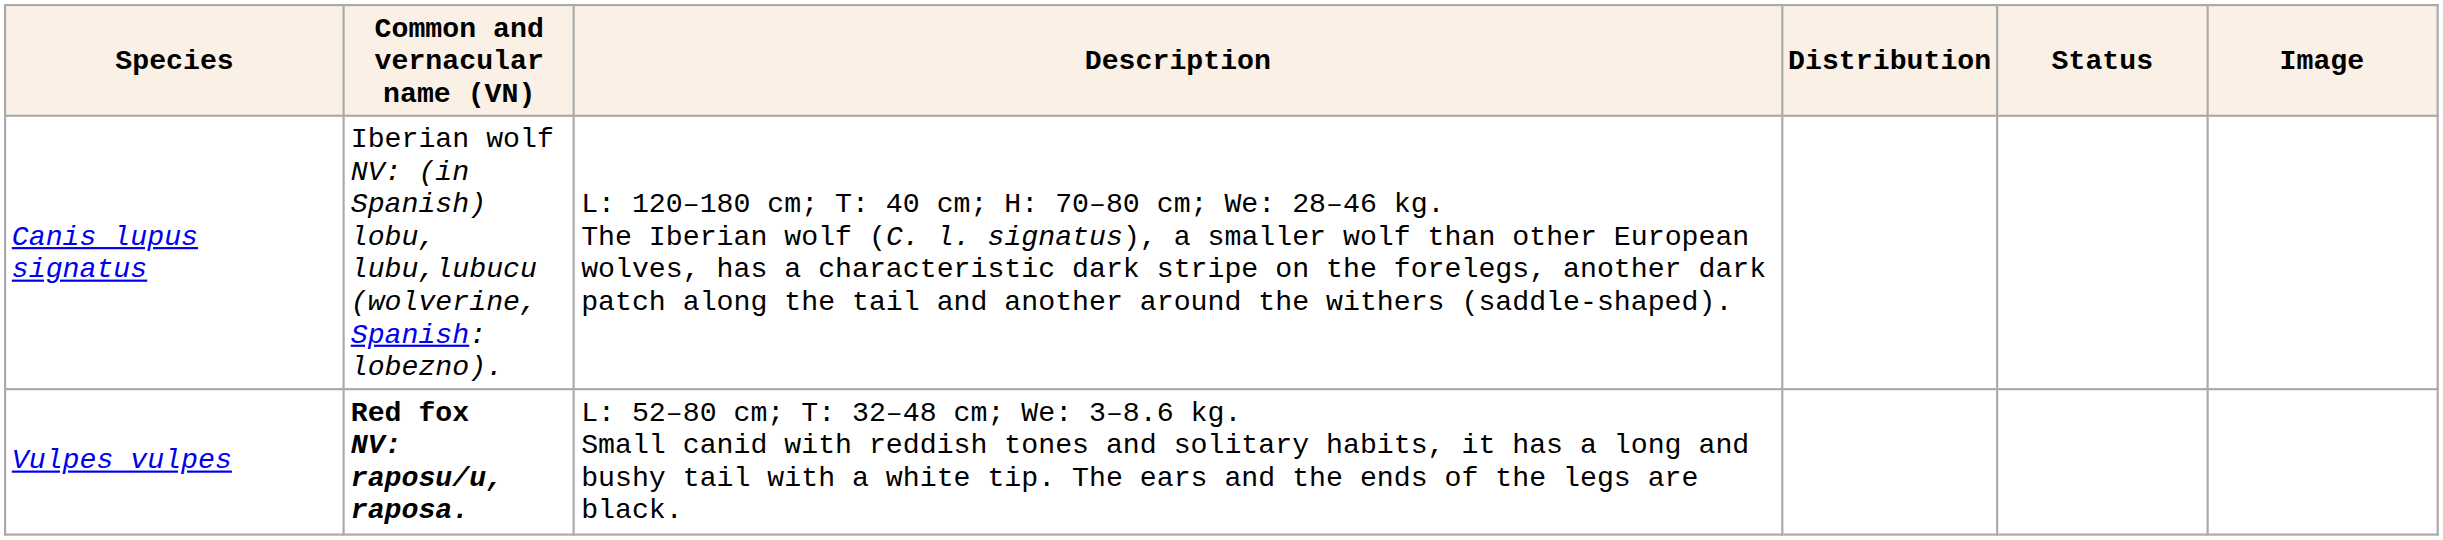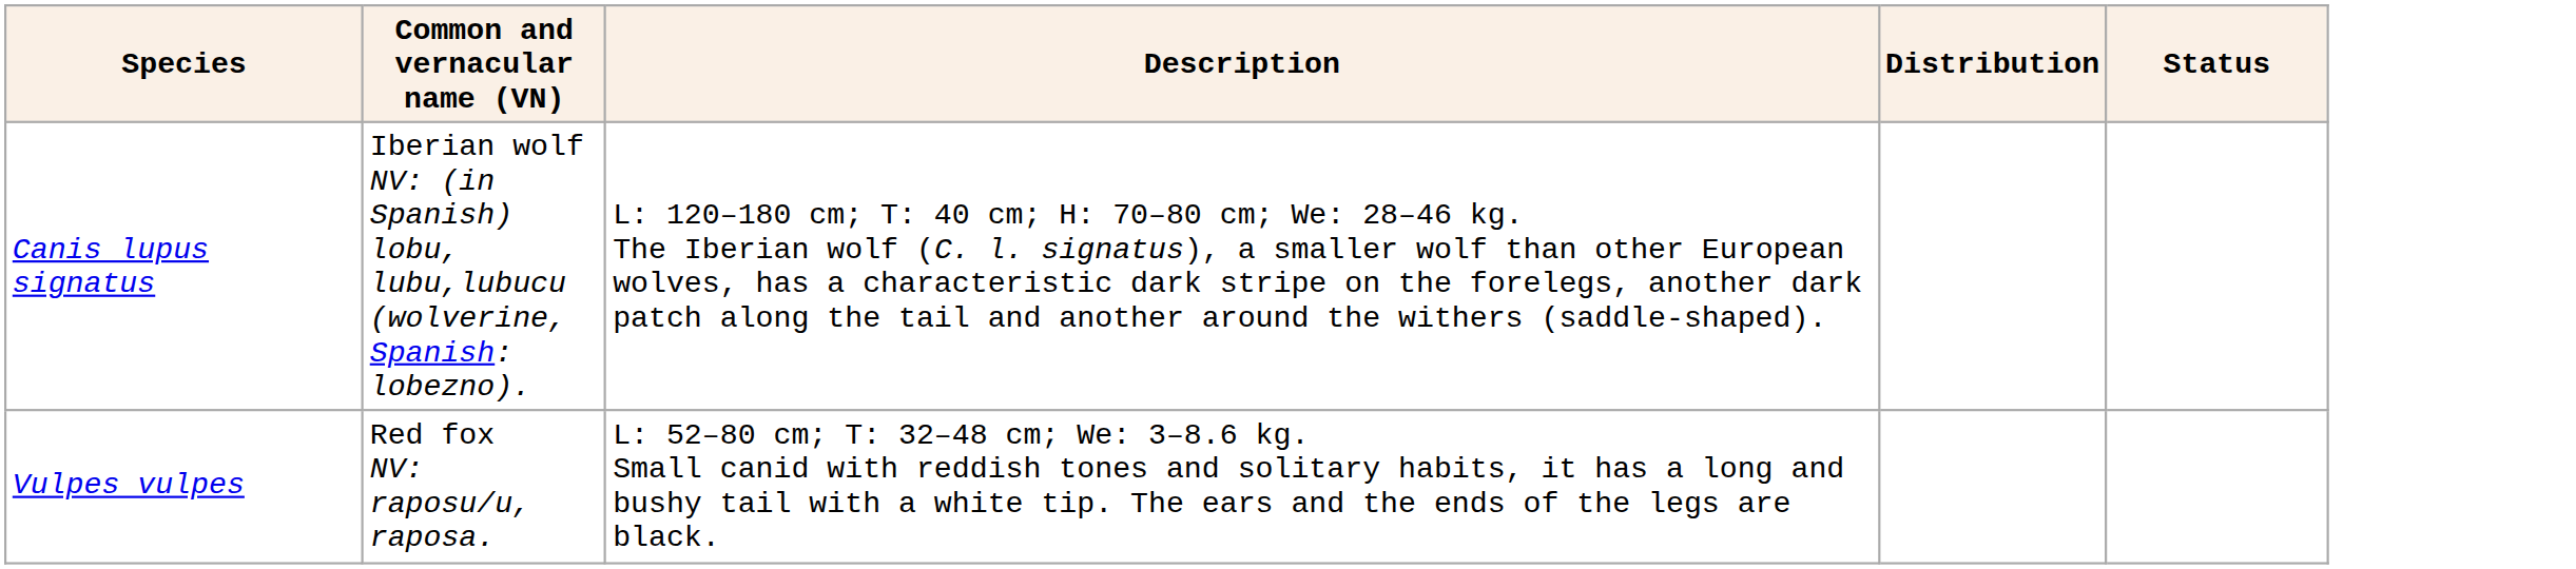 <table class="sortable wikitable" border="0" style="background:#ffffff" align="top">
 <tr>
 <th scope="col" style="background-color:Linen; color:Black" width="150">Species</th>
 <th scope="col" style="background-color:Linen; color:Black" width="100">Common and vernacular name (VN)</th>
 <th scope="col" style="background:Linen; color:Black" width="550">Description</th>
 <th scope="col" style="background-color:Linen; color:Black" width="90">Distribution</th>
 <th scope="col" style="background-color:Linen; color:Black" width="90">Status</th>
-<th scope="col" style="background:Linen; color:Black" width="100">Image</th>
 </tr>
 <tr>
 <td style="background:#ffffff"><em><a href='#'>Canis lupus signatus</a></em></td>
 <td>Iberian wolf<br><em>NV: (in Spanish) lobu, lubu,</em><em>lubucu (wolverine, <a href='#'>Spanish</a>: lobezno).</em></td>
 <td>L: 120–180 cm; T: 40 cm; H: 70–80 cm; We: 28–46 kg.<br>The Iberian wolf (<em>C. l. signatus</em>), a smaller wolf than other European wolves, has a characteristic dark stripe on the forelegs, another dark patch along the tail and another around the withers (saddle-shaped).</td>
 <td></td>
 <td></td>
-<td></td>
 </tr>
 <tr>
 <td><em><a href='#'>Vulpes vulpes</a></em></td>
-<td><strong>Red fox<br><em>NV: raposu/u,</em> <em>raposa.</em></strong></td>
+<td>Red fox<br><em>NV: raposu/u,</em> <em>raposa.</em></td>
 <td>L: 52–80 cm; T: 32–48 cm; We: 3–8.6 kg.<br>Small canid with reddish tones and solitary habits, it has a long and bushy tail with a white tip. The ears and the ends of the legs are black.</td>
-<td></td>
 <td></td>
 <td></td>
 </tr>
 </table>
